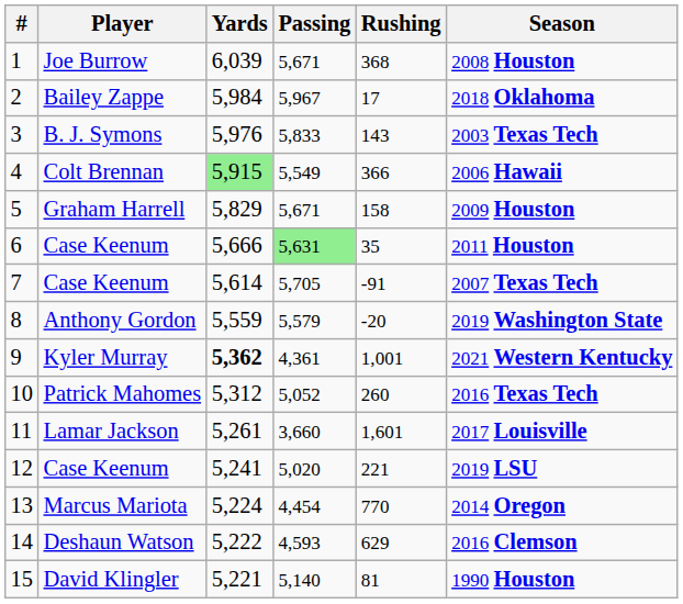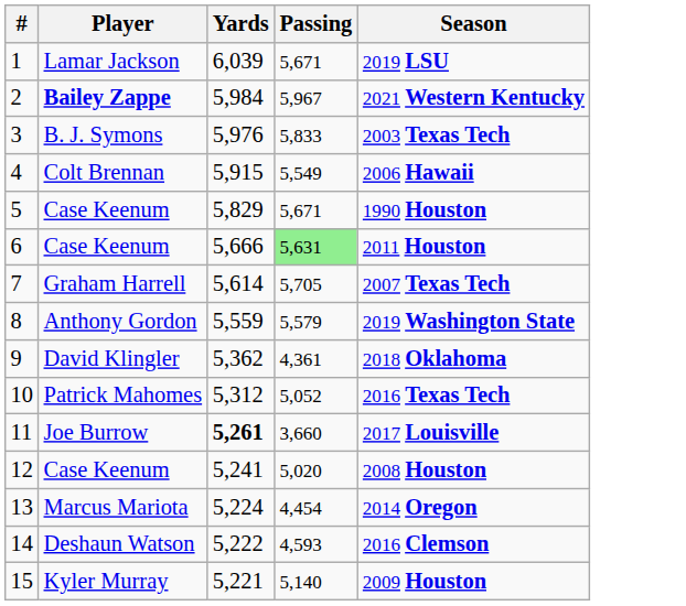 <table class="wikitable" style="font-size:90%; white-space: nowrap;">
 <tr>
 <th>#</th>
 <th>Player</th>
 <th>Yards</th>
 <th>Passing</th>
-<th>Rushing</th>
 <th>Season</th>
 </tr>
 <tr>
 <td>1</td>
-<td><a href='#'>Joe Burrow</a></td>
+<td><a href='#'>Lamar Jackson</a></td>
 <td>6,039</td>
 <td><small>5,671</small></td>
-<td><small>368</small></td>
-<td><small> <a href='#'>2008</a> </small> <strong><a href='#'>Houston</a></strong></td>
+<td><small> <a href='#'>2019</a> </small> <strong><a href='#'>LSU</a></strong></td>
 </tr>
 <tr>
 <td>2</td>
-<td><a href='#'>Bailey Zappe</a></td>
+<td><strong><a href='#'>Bailey Zappe</a></strong></td>
 <td>5,984</td>
 <td><small>5,967</small></td>
-<td><small>17</small></td>
-<td><small> <a href='#'>2018</a> </small> <strong><a href='#'>Oklahoma</a></strong></td>
+<td><small> <a href='#'>2021</a> </small> <strong><a href='#'>Western Kentucky</a></strong></td>
 </tr>
 <tr>
 <td>3</td>
 <td><a href='#'>B. J. Symons</a></td>
 <td>5,976</td>
 <td><small>5,833</small></td>
-<td><small>143</small></td>
 <td><small> <a href='#'>2003</a> </small> <strong><a href='#'>Texas Tech</a></strong></td>
 </tr>
 <tr>
 <td>4</td>
 <td><a href='#'>Colt Brennan</a></td>
-<td style="background: lightgreen;">5,915</td>
+<td>5,915</td>
 <td><small>5,549</small></td>
-<td><small>366</small></td>
 <td><small> <a href='#'>2006</a> </small> <strong><a href='#'>Hawaii</a></strong></td>
 </tr>
 <tr>
 <td>5</td>
-<td><a href='#'>Graham Harrell</a></td>
+<td><a href='#'>Case Keenum</a></td>
 <td>5,829</td>
 <td><small>5,671</small></td>
-<td><small>158</small></td>
-<td><small> <a href='#'>2009</a> </small> <strong><a href='#'>Houston</a></strong></td>
+<td><small> <a href='#'>1990</a> </small> <strong><a href='#'>Houston</a></strong></td>
 </tr>
 <tr>
 <td>6</td>
 <td><a href='#'>Case Keenum</a></td>
 <td>5,666</td>
 <td style="background: lightgreen;"><small>5,631</small></td>
-<td><small>35</small></td>
 <td><small> <a href='#'>2011</a> </small> <strong><a href='#'>Houston</a></strong></td>
 </tr>
 <tr>
 <td>7</td>
-<td><a href='#'>Case Keenum</a></td>
+<td><a href='#'>Graham Harrell</a></td>
 <td>5,614</td>
 <td><small>5,705</small></td>
-<td><small>-91</small></td>
 <td><small> <a href='#'>2007</a> </small> <strong><a href='#'>Texas Tech</a></strong></td>
 </tr>
 <tr>
 <td>8</td>
 <td><a href='#'>Anthony Gordon</a></td>
 <td>5,559</td>
 <td><small>5,579</small></td>
-<td><small>-20</small></td>
 <td><small> <a href='#'>2019</a> </small> <strong><a href='#'>Washington State</a></strong></td>
 </tr>
 <tr>
 <td>9</td>
-<td><a href='#'>Kyler Murray</a></td>
-<td><strong>5,362</strong></td>
+<td><a href='#'>David Klingler</a></td>
+<td>5,362</td>
 <td><small>4,361</small></td>
-<td><small>1,001</small></td>
-<td><small> <a href='#'>2021</a> </small> <strong><a href='#'>Western Kentucky</a></strong></td>
+<td><small> <a href='#'>2018</a> </small> <strong><a href='#'>Oklahoma</a></strong></td>
 </tr>
 <tr>
 <td>10</td>
 <td><a href='#'>Patrick Mahomes</a></td>
 <td>5,312</td>
 <td><small>5,052</small></td>
-<td><small>260</small></td>
 <td><small> <a href='#'>2016</a> </small> <strong><a href='#'>Texas Tech</a></strong></td>
 </tr>
 <tr>
 <td>11</td>
-<td><a href='#'>Lamar Jackson</a></td>
-<td>5,261</td>
+<td><a href='#'>Joe Burrow</a></td>
+<td><strong>5,261</strong></td>
 <td><small>3,660</small></td>
-<td><small>1,601</small></td>
 <td><small> <a href='#'>2017</a> </small> <strong><a href='#'>Louisville</a> </strong></td>
 </tr>
 <tr>
 <td>12</td>
 <td><a href='#'>Case Keenum</a></td>
 <td>5,241</td>
 <td><small>5,020</small></td>
-<td><small>221</small></td>
-<td><small> <a href='#'>2019</a> </small> <strong><a href='#'>LSU</a></strong></td>
+<td><small> <a href='#'>2008</a> </small> <strong><a href='#'>Houston</a></strong></td>
 </tr>
 <tr>
 <td>13</td>
 <td><a href='#'>Marcus Mariota</a></td>
 <td>5,224</td>
 <td><small>4,454</small></td>
-<td><small>770</small></td>
 <td><small> <a href='#'>2014</a> </small> <strong><a href='#'>Oregon</a></strong></td>
 </tr>
 <tr>
 <td>14</td>
 <td><a href='#'>Deshaun Watson</a></td>
 <td>5,222</td>
 <td><small>4,593</small></td>
-<td><small>629</small></td>
 <td><small> <a href='#'>2016</a> </small> <strong><a href='#'>Clemson</a></strong></td>
 </tr>
 <tr>
 <td>15</td>
-<td><a href='#'>David Klingler</a></td>
+<td><a href='#'>Kyler Murray</a></td>
 <td>5,221</td>
 <td><small>5,140</small></td>
-<td><small>81</small></td>
-<td><small> <a href='#'>1990</a> </small> <strong><a href='#'>Houston</a></strong></td>
+<td><small> <a href='#'>2009</a> </small> <strong><a href='#'>Houston</a></strong></td>
 </tr>
 </table>
